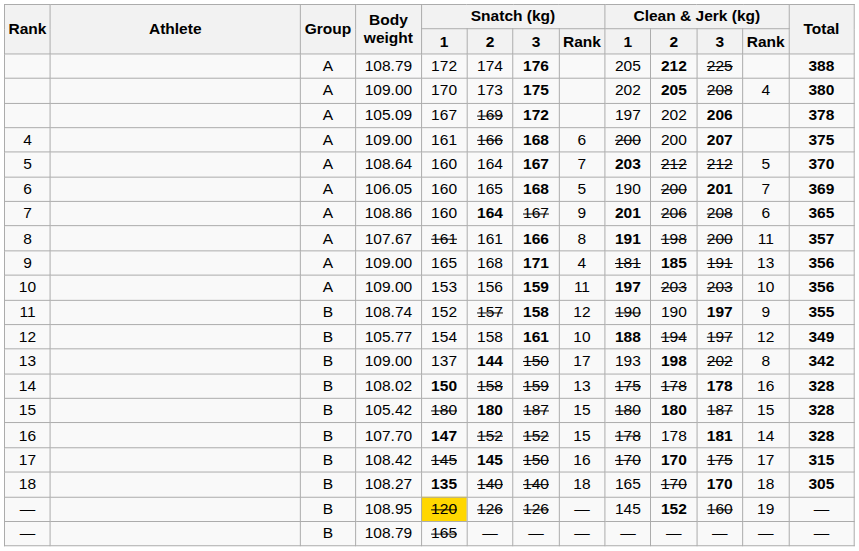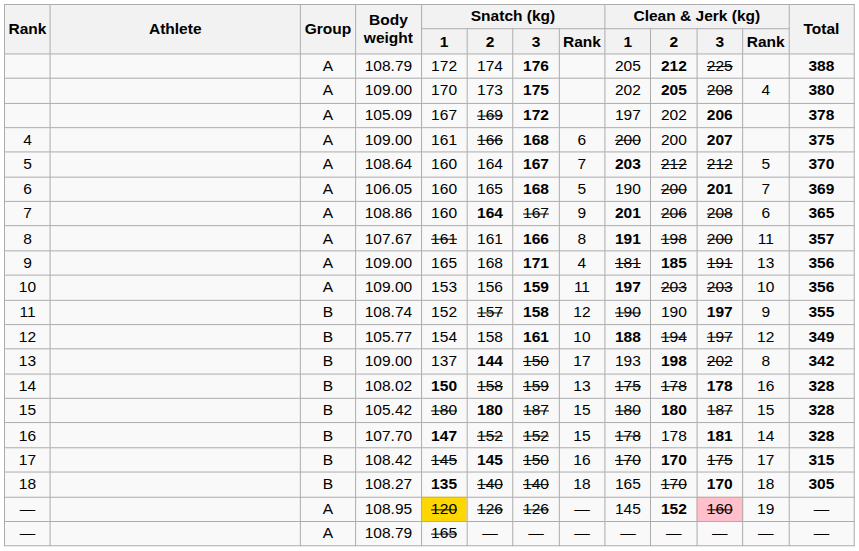 <table class = "wikitable" style="text-align:center;">
 <tr>
 <th rowspan=2 width=40>Rank</th>
 <th rowspan=2 width=250>Athlete</th>
 <th rowspan=2 width=50>Group</th>
 <th rowspan=2 width=60>Body weight</th>
 <th colspan=4>Snatch (kg)</th>
 <th colspan=4>Clean & Jerk (kg)</th>
 <th rowspan=2 width=60>Total</th>
 </tr>
 <tr>
 <th width=40>1</th>
 <th width=40>2</th>
 <th width=40>3</th>
 <th width=40>Rank</th>
 <th width=40>1</th>
 <th width=40>2</th>
 <th width=40>3</th>
 <th width=40>Rank</th>
 </tr>
 <tr>
 <td></td>
 <td align=left></td>
 <td>A</td>
 <td>108.79</td>
 <td>172</td>
 <td>174</td>
 <td><strong>176</strong></td>
 <td></td>
 <td>205</td>
 <td><strong>212</strong></td>
 <td><s>225</s></td>
 <td></td>
 <td><strong>388</strong></td>
 </tr>
 <tr>
 <td></td>
 <td align=left></td>
 <td>A</td>
 <td>109.00</td>
 <td>170</td>
 <td>173</td>
 <td><strong>175</strong></td>
 <td></td>
 <td>202</td>
 <td><strong>205</strong></td>
 <td><s>208</s></td>
 <td>4</td>
 <td><strong>380</strong></td>
 </tr>
 <tr>
 <td></td>
 <td align=left></td>
 <td>A</td>
 <td>105.09</td>
 <td>167</td>
 <td><s>169</s></td>
 <td><strong>172</strong></td>
 <td></td>
 <td>197</td>
 <td>202</td>
 <td><strong>206</strong></td>
 <td></td>
 <td><strong>378</strong></td>
 </tr>
 <tr>
 <td>4</td>
 <td align=left></td>
 <td>A</td>
 <td>109.00</td>
 <td>161</td>
 <td><s>166</s></td>
 <td><strong>168</strong></td>
 <td>6</td>
 <td><s>200</s></td>
 <td>200</td>
 <td><strong>207</strong></td>
 <td></td>
 <td><strong>375</strong></td>
 </tr>
 <tr>
 <td>5</td>
 <td align=left></td>
 <td>A</td>
 <td>108.64</td>
 <td>160</td>
 <td>164</td>
 <td><strong>167</strong></td>
 <td>7</td>
 <td><strong>203</strong></td>
 <td><s>212</s></td>
 <td><s>212</s></td>
 <td>5</td>
 <td><strong>370</strong></td>
 </tr>
 <tr>
 <td>6</td>
 <td align=left></td>
 <td>A</td>
 <td>106.05</td>
 <td>160</td>
 <td>165</td>
 <td><strong>168</strong></td>
 <td>5</td>
 <td>190</td>
 <td><s>200</s></td>
 <td><strong>201</strong></td>
 <td>7</td>
 <td><strong>369</strong></td>
 </tr>
 <tr>
 <td>7</td>
 <td align=left></td>
 <td>A</td>
 <td>108.86</td>
 <td>160</td>
 <td><strong>164</strong></td>
 <td><s>167</s></td>
 <td>9</td>
 <td><strong>201</strong></td>
 <td><s>206</s></td>
 <td><s>208</s></td>
 <td>6</td>
 <td><strong>365</strong></td>
 </tr>
 <tr>
 <td>8</td>
 <td align=left></td>
 <td>A</td>
 <td>107.67</td>
 <td><s>161</s></td>
 <td>161</td>
 <td><strong>166</strong></td>
 <td>8</td>
 <td><strong>191</strong></td>
 <td><s>198</s></td>
 <td><s>200</s></td>
 <td>11</td>
 <td><strong>357</strong></td>
 </tr>
 <tr>
 <td>9</td>
 <td align=left></td>
 <td>A</td>
 <td>109.00</td>
 <td>165</td>
 <td>168</td>
 <td><strong>171</strong></td>
 <td>4</td>
 <td><s>181</s></td>
 <td><strong>185</strong></td>
 <td><s>191</s></td>
 <td>13</td>
 <td><strong>356</strong></td>
 </tr>
 <tr>
 <td>10</td>
 <td align=left></td>
 <td>A</td>
 <td>109.00</td>
 <td>153</td>
 <td>156</td>
 <td><strong>159</strong></td>
 <td>11</td>
 <td><strong>197</strong></td>
 <td><s>203</s></td>
 <td><s>203</s></td>
 <td>10</td>
 <td><strong>356</strong></td>
 </tr>
 <tr>
 <td>11</td>
 <td align=left></td>
 <td>B</td>
 <td>108.74</td>
 <td>152</td>
 <td><s>157</s></td>
 <td><strong>158</strong></td>
 <td>12</td>
 <td><s>190</s></td>
 <td>190</td>
 <td><strong>197</strong></td>
 <td>9</td>
 <td><strong>355</strong></td>
 </tr>
 <tr>
 <td>12</td>
 <td align=left></td>
 <td>B</td>
 <td>105.77</td>
 <td>154</td>
 <td>158</td>
 <td><strong>161</strong></td>
 <td>10</td>
 <td><strong>188</strong></td>
 <td><s>194</s></td>
 <td><s>197</s></td>
 <td>12</td>
 <td><strong>349</strong></td>
 </tr>
 <tr>
 <td>13</td>
 <td align=left></td>
 <td>B</td>
 <td>109.00</td>
 <td>137</td>
 <td><strong>144</strong></td>
 <td><s>150</s></td>
 <td>17</td>
 <td>193</td>
 <td><strong>198</strong></td>
 <td><s>202</s></td>
 <td>8</td>
 <td><strong>342</strong></td>
 </tr>
 <tr>
 <td>14</td>
 <td align=left></td>
 <td>B</td>
 <td>108.02</td>
 <td><strong>150</strong></td>
 <td><s>158</s></td>
 <td><s>159</s></td>
 <td>13</td>
 <td><s>175</s></td>
 <td><s>178</s></td>
 <td><strong>178</strong></td>
 <td>16</td>
 <td><strong>328</strong></td>
 </tr>
 <tr>
 <td>15</td>
 <td align=left></td>
 <td>B</td>
 <td>105.42</td>
 <td><s>180</s></td>
 <td><strong>180</strong></td>
 <td><s>187</s></td>
 <td>15</td>
 <td><s>180</s></td>
 <td><strong>180</strong></td>
 <td><s>187</s></td>
 <td>15</td>
 <td><strong>328</strong></td>
 </tr>
 <tr>
 <td>16</td>
 <td align=left></td>
 <td>B</td>
 <td>107.70</td>
 <td><strong>147</strong></td>
 <td><s>152</s></td>
 <td><s>152</s></td>
 <td>15</td>
 <td><s>178</s></td>
 <td>178</td>
 <td><strong>181</strong></td>
 <td>14</td>
 <td><strong>328</strong></td>
 </tr>
 <tr>
 <td>17</td>
 <td align=left></td>
 <td>B</td>
 <td>108.42</td>
 <td><s>145</s></td>
 <td><strong>145</strong></td>
 <td><s>150</s></td>
 <td>16</td>
 <td><s>170</s></td>
 <td><strong>170</strong></td>
 <td><s>175</s></td>
 <td>17</td>
 <td><strong>315</strong></td>
 </tr>
 <tr>
 <td>18</td>
 <td align=left></td>
 <td>B</td>
 <td>108.27</td>
 <td><strong>135</strong></td>
 <td><s>140</s></td>
 <td><s>140</s></td>
 <td>18</td>
 <td>165</td>
 <td><s>170</s></td>
 <td><strong>170</strong></td>
 <td>18</td>
 <td><strong>305</strong></td>
 </tr>
 <tr>
 <td>—</td>
 <td align=left></td>
-<td>B</td>
+<td>A</td>
 <td>108.95</td>
 <td style="background: gold;"><s>120</s></td>
 <td><s>126</s></td>
 <td><s>126</s></td>
 <td>—</td>
 <td>145</td>
 <td><strong>152</strong></td>
-<td><s>160</s></td>
+<td style="background: pink;"><s>160</s></td>
 <td>19</td>
 <td>—</td>
 </tr>
 <tr>
 <td>—</td>
 <td align=left></td>
-<td>B</td>
+<td>A</td>
 <td>108.79</td>
 <td><s>165</s></td>
 <td>—</td>
 <td>—</td>
 <td>—</td>
 <td>—</td>
 <td>—</td>
 <td>—</td>
 <td>—</td>
 <td>—</td>
 </tr>
 </table>
